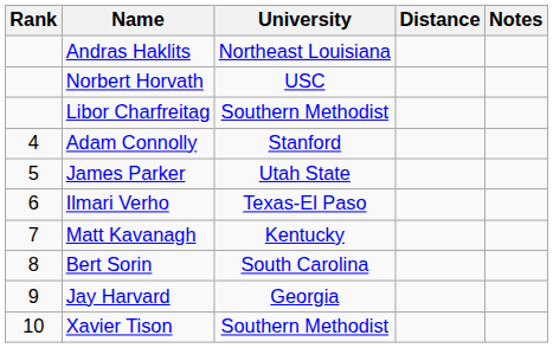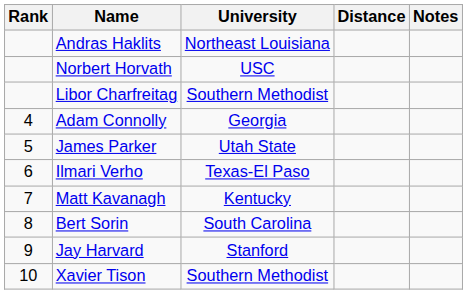 <table class="wikitable sortable" style="text-align:center">
 <tr>
 <th>Rank</th>
 <th>Name</th>
 <th>University</th>
 <th>Distance</th>
 <th>Notes</th>
 </tr>
 <tr>
 <td></td>
 <td align=left><a href='#'>Andras Haklits</a> </td>
 <td><a href='#'>Northeast Louisiana</a></td>
 <td></td>
 <td></td>
 </tr>
 <tr>
 <td></td>
 <td align=left><a href='#'>Norbert Horvath</a> </td>
 <td><a href='#'>USC</a></td>
 <td></td>
 <td></td>
 </tr>
 <tr>
 <td></td>
 <td align=left><a href='#'>Libor Charfreitag</a> </td>
 <td><a href='#'>Southern Methodist</a></td>
 <td></td>
 <td></td>
 </tr>
 <tr>
 <td>4</td>
 <td align=left><a href='#'>Adam Connolly</a></td>
-<td><a href='#'>Stanford</a></td>
+<td><a href='#'>Georgia</a></td>
 <td></td>
 <td></td>
 </tr>
 <tr>
 <td>5</td>
 <td align=left><a href='#'>James Parker</a></td>
 <td><a href='#'>Utah State</a></td>
 <td></td>
 <td></td>
 </tr>
 <tr>
 <td>6</td>
 <td align=left><a href='#'>Ilmari Verho</a></td>
 <td><a href='#'>Texas-El Paso</a></td>
 <td></td>
 <td></td>
 </tr>
 <tr>
 <td>7</td>
 <td align=left><a href='#'>Matt Kavanagh</a></td>
 <td><a href='#'>Kentucky</a></td>
 <td></td>
 <td></td>
 </tr>
 <tr>
 <td>8</td>
 <td align=left><a href='#'>Bert Sorin</a></td>
 <td><a href='#'>South Carolina</a></td>
 <td></td>
 <td></td>
 </tr>
 <tr>
 <td>9</td>
 <td align=left><a href='#'>Jay Harvard</a></td>
-<td><a href='#'>Georgia</a></td>
+<td><a href='#'>Stanford</a></td>
 <td></td>
 <td></td>
 </tr>
 <tr>
 <td>10</td>
 <td align=left><a href='#'>Xavier Tison</a></td>
 <td><a href='#'>Southern Methodist</a></td>
 <td></td>
 <td></td>
 </tr>
 </table>
